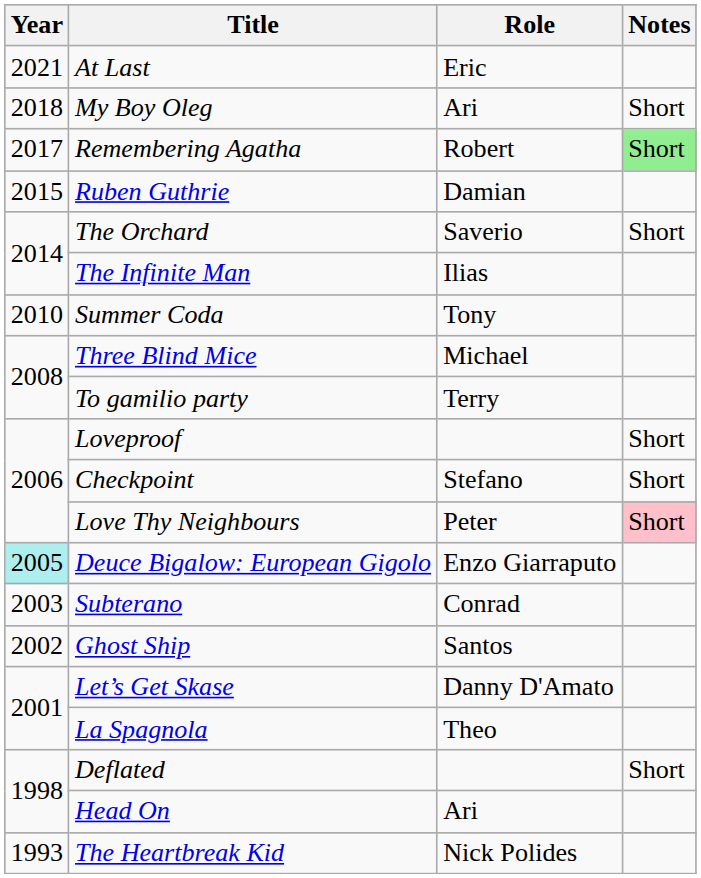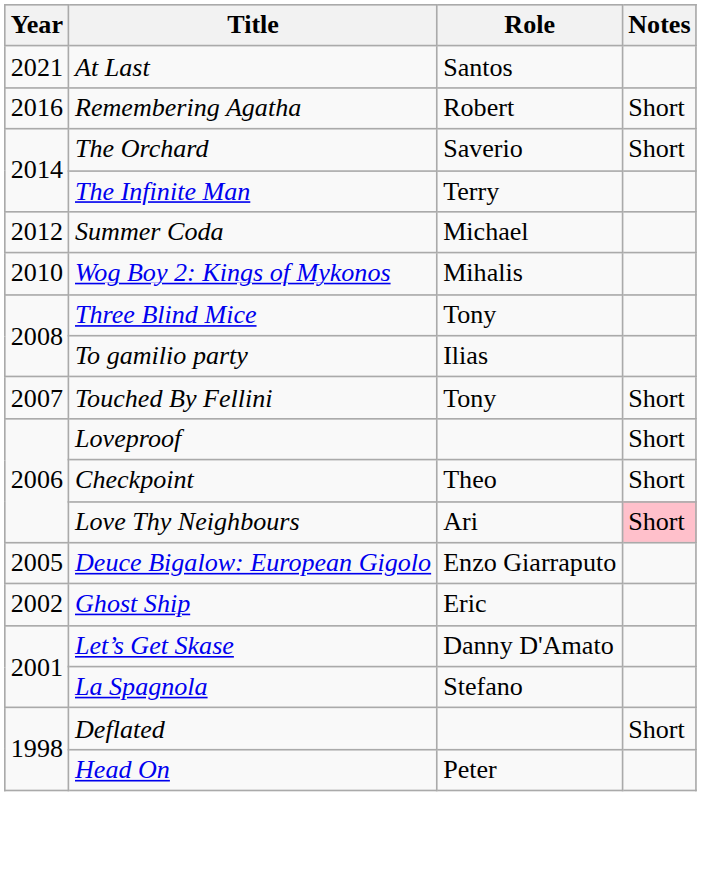 <table class="wikitable sortable">
 <tr>
 <th>Year</th>
 <th>Title</th>
 <th>Role</th>
 <th>Notes</th>
 </tr>
 <tr>
 <td>2021</td>
 <td><em>At Last</em></td>
-<td>Eric</td>
+<td>Santos</td>
 <td></td>
 </tr>
 <tr>
-<td>2018</td>
-<td><em>My Boy Oleg</em></td>
-<td>Ari</td>
-<td>Short</td>
-</tr>
-<tr>
-<td>2017</td>
+<td>2016</td>
 <td><em>Remembering Agatha</em></td>
 <td>Robert</td>
-<td style="background: lightgreen;">Short</td>
-</tr>
-<tr>
-<td>2015</td>
-<td><em><a href='#'>Ruben Guthrie</a></em></td>
-<td>Damian</td>
-<td></td>
+<td>Short</td>
 </tr>
 <tr>
 <td rowspan="2">2014</td>
 <td><em>The Orchard</em></td>
 <td>Saverio</td>
 <td>Short</td>
 </tr>
 <tr>
 <td><em><a href='#'>The Infinite Man</a></em></td>
-<td>Ilias</td>
+<td>Terry</td>
+<td></td>
+</tr>
+<tr>
+<td>2012</td>
+<td><em>Summer Coda</em></td>
+<td>Michael</td>
 <td></td>
 </tr>
 <tr>
 <td>2010</td>
-<td><em>Summer Coda</em></td>
-<td>Tony</td>
+<td><em><a href='#'>Wog Boy 2: Kings of Mykonos</a></em></td>
+<td>Mihalis</td>
 <td></td>
 </tr>
 <tr>
 <td rowspan="2">2008</td>
 <td><em><a href='#'>Three Blind Mice</a></em></td>
-<td>Michael</td>
+<td>Tony</td>
 <td></td>
 </tr>
 <tr>
 <td><em>To gamilio party</em></td>
-<td>Terry</td>
+<td>Ilias</td>
 <td></td>
+</tr>
+<tr>
+<td>2007</td>
+<td><em>Touched By Fellini</em></td>
+<td>Tony</td>
+<td>Short</td>
 </tr>
 <tr>
 <td rowspan="3">2006</td>
 <td><em>Loveproof</em></td>
 <td></td>
 <td>Short</td>
 </tr>
 <tr>
 <td><em>Checkpoint</em></td>
-<td>Stefano</td>
+<td>Theo</td>
 <td>Short</td>
 </tr>
 <tr>
 <td><em>Love Thy Neighbours</em></td>
-<td>Peter</td>
+<td>Ari</td>
 <td style="background: pink;">Short</td>
 </tr>
 <tr>
-<td style="background: paleturquoise;">2005</td>
+<td>2005</td>
 <td><em><a href='#'>Deuce Bigalow: European Gigolo</a></em></td>
 <td>Enzo Giarraputo</td>
 <td></td>
 </tr>
 <tr>
-<td>2003</td>
-<td><em><a href='#'>Subterano</a></em></td>
-<td>Conrad</td>
-<td></td>
-</tr>
-<tr>
 <td>2002</td>
 <td><em><a href='#'>Ghost Ship</a></em></td>
-<td>Santos</td>
+<td>Eric</td>
 <td></td>
 </tr>
 <tr>
 <td rowspan="2">2001</td>
 <td><em><a href='#'>Let’s Get Skase</a></em></td>
 <td>Danny D'Amato</td>
 <td></td>
 </tr>
 <tr>
 <td><em><a href='#'>La Spagnola</a></em></td>
-<td>Theo</td>
+<td>Stefano</td>
 <td></td>
 </tr>
 <tr>
 <td rowspan="2">1998</td>
 <td><em>Deflated</em></td>
 <td></td>
 <td>Short</td>
 </tr>
 <tr>
 <td><em><a href='#'>Head On</a></em></td>
-<td>Ari</td>
-<td></td>
-</tr>
-<tr>
-<td>1993</td>
-<td><em><a href='#'>The Heartbreak Kid</a></em></td>
-<td>Nick Polides</td>
+<td>Peter</td>
 <td></td>
 </tr>
 </table>
